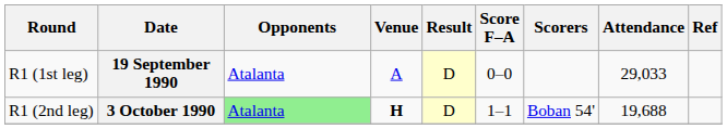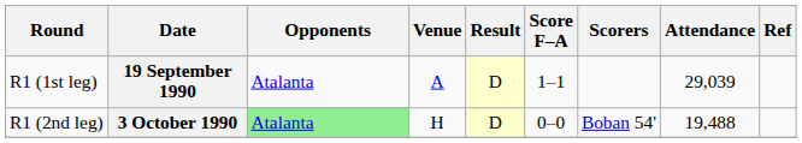 <table class="wikitable plainrowheaders sortable" style="text-align:center; font-size:98%;">
 <tr>
 <th scope="col" width="80">Round</th>
 <th scope="col" width="110">Date</th>
 <th scope="col" width="130">Opponents</th>
 <th scope="col">Venue</th>
 <th scope="col">Result</th>
 <th scope="col">Score<br>F–A</th>
 <th scope="col">Scorers</th>
 <th scope="col">Attendance</th>
 <th scope="col">Ref</th>
 </tr>
 <tr>
 <td align="left">R1 (1st leg)</td>
 <th scope="row">19 September 1990</th>
 <td align="left"> <a href='#'>Atalanta</a></td>
 <td><a href='#'>A</a></td>
 <td style="background:#ffc">D</td>
-<td>0–0</td>
+<td>1–1</td>
 <td align="left"></td>
-<td>29,033</td>
+<td>29,039</td>
 <td></td>
 </tr>
 <tr>
 <td align="left">R1 (2nd leg)</td>
 <th scope="row">3 October 1990</th>
 <td align="left" style="background: lightgreen;"> <a href='#'>Atalanta</a></td>
-<td><strong>H</strong></td>
+<td>H</td>
 <td style="background:#ffc">D</td>
-<td>1–1</td>
+<td>0–0</td>
 <td align="left"><a href='#'>Boban</a> 54'</td>
-<td>19,688</td>
+<td>19,488</td>
 <td></td>
 </tr>
 <tr>
 </tr>
 </table>
